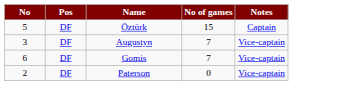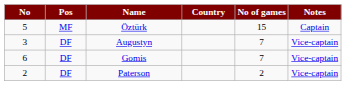 <table class="wikitable" style="font-size: 95%; text-align: center;">
 <tr>
 <th style="background:maroon; color:white;" scope="col" width=60>No</th>
 <th style="background:maroon; color:white;" scope="col" width=60>Pos</th>
 <th style="background:maroon; color:white;" scope="col" width=150>Name</th>
+<th style="background:maroon; color:white;" scope="col" width=80>Country</th>
 <th style="background:maroon; color:white;" scope="col" width=80>No of games</th>
 <th style="background:maroon; color:white;" scope="col" width=80>Notes</th>
 </tr>
 <tr>
 <td>5</td>
-<td><a href='#'>DF</a></td>
+<td><a href='#'>MF</a></td>
 <td><a href='#'>Öztürk</a></td>
+<td></td>
 <td>15</td>
 <td><a href='#'>Captain</a></td>
 </tr>
 <tr>
 <td>3</td>
 <td><a href='#'>DF</a></td>
 <td><a href='#'>Augustyn</a></td>
+<td></td>
 <td>7</td>
 <td><a href='#'>Vice-captain</a></td>
 </tr>
 <tr>
 <td>6</td>
 <td><a href='#'>DF</a></td>
 <td><a href='#'>Gomis</a></td>
+<td></td>
 <td>7</td>
 <td><a href='#'>Vice-captain</a></td>
 </tr>
 <tr>
 <td>2</td>
 <td><a href='#'>DF</a></td>
 <td><a href='#'>Paterson</a></td>
-<td>0</td>
+<td></td>
+<td>2</td>
 <td><a href='#'>Vice-captain</a><br></td>
 </tr>
 </table>
